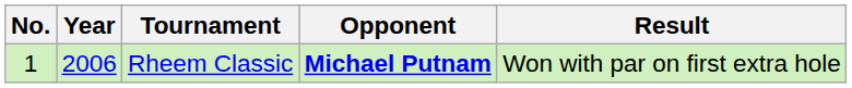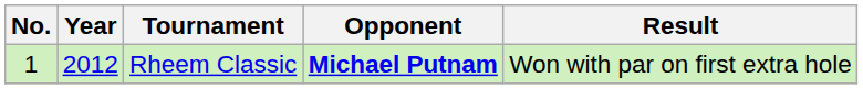 <table class="wikitable" style="font-size:95%;">
 <tr>
 <th>No.</th>
 <th>Year</th>
 <th>Tournament</th>
 <th>Opponent</th>
 <th>Result</th>
 </tr>
 <tr style="background:#D0F0C0;">
 <td align=center>1</td>
-<td><a href='#'>2006</a></td>
+<td><a href='#'>2012</a></td>
 <td><a href='#'>Rheem Classic</a></td>
 <td><strong> <a href='#'>Michael Putnam</a></strong></td>
 <td>Won with par on first extra hole</td>
 </tr>
 </table>
